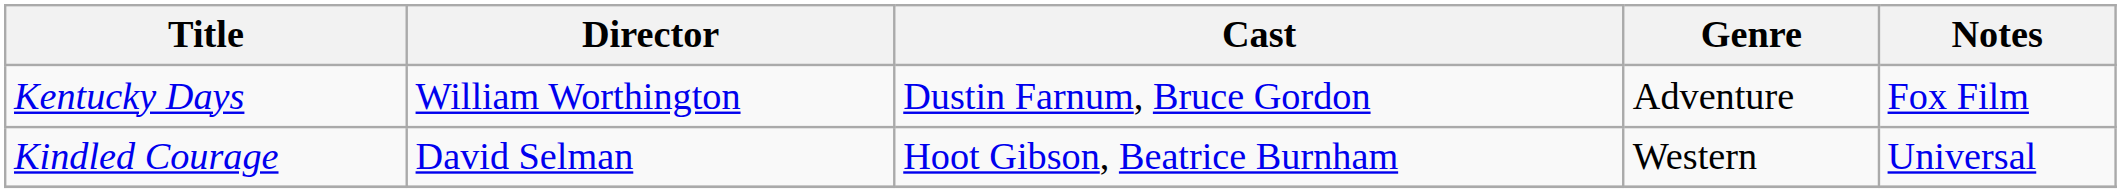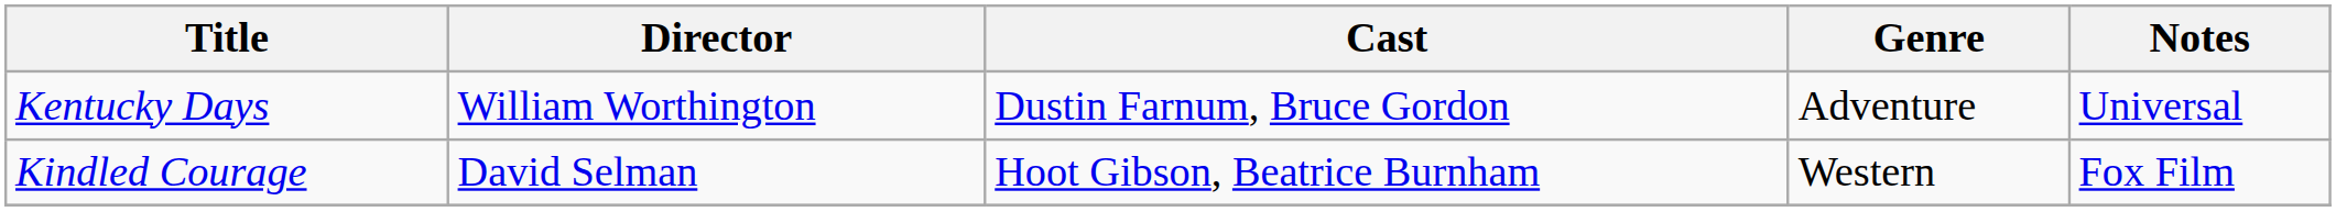 <table class="wikitable" width= "100%">
 <tr>
 <th>Title</th>
 <th>Director</th>
 <th>Cast</th>
 <th>Genre</th>
 <th>Notes</th>
 </tr>
 <tr>
 <td><em><a href='#'>Kentucky Days</a></em></td>
 <td><a href='#'>William Worthington</a></td>
 <td><a href='#'>Dustin Farnum</a>, <a href='#'>Bruce Gordon</a></td>
 <td>Adventure</td>
-<td><a href='#'>Fox Film</a></td>
+<td><a href='#'>Universal</a></td>
 </tr>
 <tr>
 <td><em><a href='#'>Kindled Courage</a></em></td>
 <td><a href='#'>David Selman</a></td>
 <td><a href='#'>Hoot Gibson</a>, <a href='#'>Beatrice Burnham</a></td>
 <td>Western</td>
-<td><a href='#'>Universal</a></td>
+<td><a href='#'>Fox Film</a></td>
 </tr>
 <tr>
 </tr>
 </table>
